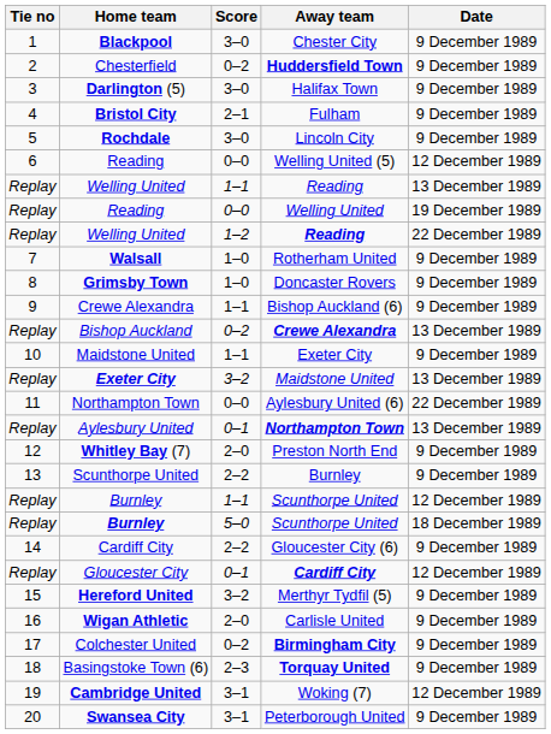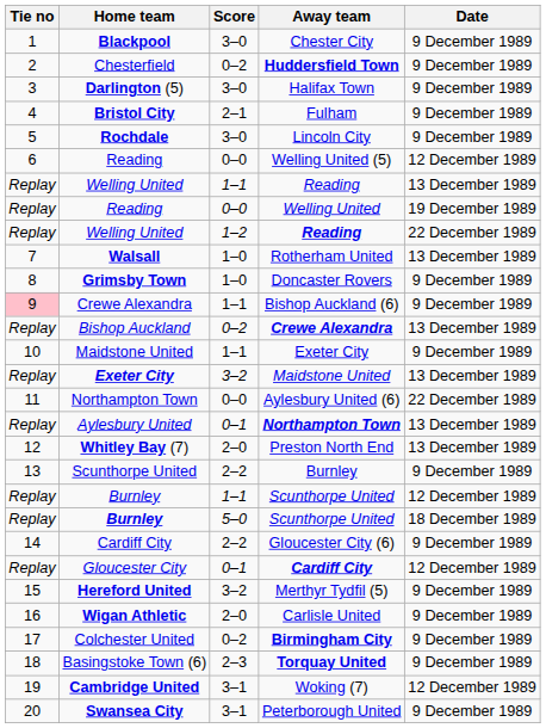 <table class="wikitable" style="text-align: center">
 <tr>
 <th>Tie no</th>
 <th>Home team</th>
 <th>Score</th>
 <th>Away team</th>
 <th>Date</th>
 </tr>
 <tr>
 <td>1</td>
 <td><strong><a href='#'>Blackpool</a></strong></td>
 <td>3–0</td>
 <td><a href='#'>Chester City</a></td>
 <td>9 December 1989</td>
 </tr>
 <tr>
 <td>2</td>
 <td><a href='#'>Chesterfield</a></td>
 <td>0–2</td>
 <td><strong><a href='#'>Huddersfield Town</a></strong></td>
 <td>9 December 1989</td>
 </tr>
 <tr>
 <td>3</td>
 <td><strong><a href='#'>Darlington</a></strong> (5)</td>
 <td>3–0</td>
 <td><a href='#'>Halifax Town</a></td>
 <td>9 December 1989</td>
 </tr>
 <tr>
 <td>4</td>
 <td><strong><a href='#'>Bristol City</a></strong></td>
 <td>2–1</td>
 <td><a href='#'>Fulham</a></td>
 <td>9 December 1989</td>
 </tr>
 <tr>
 <td>5</td>
 <td><strong><a href='#'>Rochdale</a></strong></td>
 <td>3–0</td>
 <td><a href='#'>Lincoln City</a></td>
 <td>9 December 1989</td>
 </tr>
 <tr>
 <td>6</td>
 <td><a href='#'>Reading</a></td>
 <td>0–0</td>
 <td><a href='#'>Welling United</a> (5)</td>
 <td>12 December 1989</td>
 </tr>
 <tr>
 <td><em>Replay</em></td>
 <td><em><a href='#'>Welling United</a></em></td>
 <td><em>1–1</em></td>
 <td><em><a href='#'>Reading</a></em></td>
 <td>13 December 1989</td>
 </tr>
 <tr>
 <td><em>Replay</em></td>
 <td><em><a href='#'>Reading</a></em></td>
 <td><em>0–0</em></td>
 <td><em><a href='#'>Welling United</a></em></td>
 <td>19 December 1989</td>
 </tr>
 <tr>
 <td><em>Replay</em></td>
 <td><em><a href='#'>Welling United</a></em></td>
 <td><em>1–2</em></td>
 <td><strong><em><a href='#'>Reading</a></em></strong></td>
 <td>22 December 1989</td>
 </tr>
 <tr>
 <td>7</td>
 <td><strong><a href='#'>Walsall</a></strong></td>
 <td>1–0</td>
 <td><a href='#'>Rotherham United</a></td>
-<td>9 December 1989</td>
+<td>13 December 1989</td>
 </tr>
 <tr>
 <td>8</td>
 <td><strong><a href='#'>Grimsby Town</a></strong></td>
 <td>1–0</td>
 <td><a href='#'>Doncaster Rovers</a></td>
 <td>9 December 1989</td>
 </tr>
 <tr>
-<td>9</td>
+<td style="background: pink;">9</td>
 <td><a href='#'>Crewe Alexandra</a></td>
 <td>1–1</td>
 <td><a href='#'>Bishop Auckland</a> (6)</td>
 <td>9 December 1989</td>
 </tr>
 <tr>
 <td><em>Replay</em></td>
 <td><em><a href='#'>Bishop Auckland</a></em></td>
 <td><em>0–2</em></td>
 <td><strong><em><a href='#'>Crewe Alexandra</a></em></strong></td>
 <td>13 December 1989</td>
 </tr>
 <tr>
 <td>10</td>
 <td><a href='#'>Maidstone United</a></td>
 <td>1–1</td>
 <td><a href='#'>Exeter City</a></td>
 <td>9 December 1989</td>
 </tr>
 <tr>
 <td><em>Replay</em></td>
 <td><strong><em><a href='#'>Exeter City</a></em></strong></td>
 <td><em>3–2</em></td>
 <td><em><a href='#'>Maidstone United</a></em></td>
 <td>13 December 1989</td>
 </tr>
 <tr>
 <td>11</td>
 <td><a href='#'>Northampton Town</a></td>
 <td>0–0</td>
 <td><a href='#'>Aylesbury United</a> (6)</td>
 <td>22 December 1989</td>
 </tr>
 <tr>
 <td><em>Replay</em></td>
 <td><em><a href='#'>Aylesbury United</a></em></td>
 <td><em>0–1</em></td>
 <td><strong><em><a href='#'>Northampton Town</a></em></strong></td>
 <td>13 December 1989</td>
 </tr>
 <tr>
 <td>12</td>
 <td><strong><a href='#'>Whitley Bay</a></strong> (7)</td>
 <td>2–0</td>
 <td><a href='#'>Preston North End</a></td>
-<td>9 December 1989</td>
+<td>13 December 1989</td>
 </tr>
 <tr>
 <td>13</td>
 <td><a href='#'>Scunthorpe United</a></td>
 <td>2–2</td>
 <td><a href='#'>Burnley</a></td>
 <td>9 December 1989</td>
 </tr>
 <tr>
 <td><em>Replay</em></td>
 <td><em><a href='#'>Burnley</a></em></td>
 <td><em>1–1</em></td>
 <td><em><a href='#'>Scunthorpe United</a></em></td>
 <td>12 December 1989</td>
 </tr>
 <tr>
 <td><em>Replay</em></td>
 <td><strong><em><a href='#'>Burnley</a></em></strong></td>
 <td><em>5–0</em></td>
 <td><em><a href='#'>Scunthorpe United</a></em></td>
 <td>18 December 1989</td>
 </tr>
 <tr>
 <td>14</td>
 <td><a href='#'>Cardiff City</a></td>
 <td>2–2</td>
 <td><a href='#'>Gloucester City</a> (6)</td>
 <td>9 December 1989</td>
 </tr>
 <tr>
 <td><em>Replay</em></td>
 <td><em><a href='#'>Gloucester City</a></em></td>
 <td><em>0–1</em></td>
 <td><strong><em><a href='#'>Cardiff City</a></em></strong></td>
 <td>12 December 1989</td>
 </tr>
 <tr>
 <td>15</td>
 <td><strong><a href='#'>Hereford United</a></strong></td>
 <td>3–2</td>
 <td><a href='#'>Merthyr Tydfil</a> (5)</td>
 <td>9 December 1989</td>
 </tr>
 <tr>
 <td>16</td>
 <td><strong><a href='#'>Wigan Athletic</a></strong></td>
 <td>2–0</td>
 <td><a href='#'>Carlisle United</a></td>
 <td>9 December 1989</td>
 </tr>
 <tr>
 <td>17</td>
 <td><a href='#'>Colchester United</a></td>
 <td>0–2</td>
 <td><strong><a href='#'>Birmingham City</a></strong></td>
 <td>9 December 1989</td>
 </tr>
 <tr>
 <td>18</td>
 <td><a href='#'>Basingstoke Town</a> (6)</td>
 <td>2–3</td>
 <td><strong><a href='#'>Torquay United</a></strong></td>
 <td>9 December 1989</td>
 </tr>
 <tr>
 <td>19</td>
 <td><strong><a href='#'>Cambridge United</a></strong></td>
 <td>3–1</td>
 <td><a href='#'>Woking</a> (7)</td>
 <td>12 December 1989</td>
 </tr>
 <tr>
 <td>20</td>
 <td><strong><a href='#'>Swansea City</a></strong></td>
 <td>3–1</td>
 <td><a href='#'>Peterborough United</a></td>
 <td>9 December 1989</td>
 </tr>
 </table>
